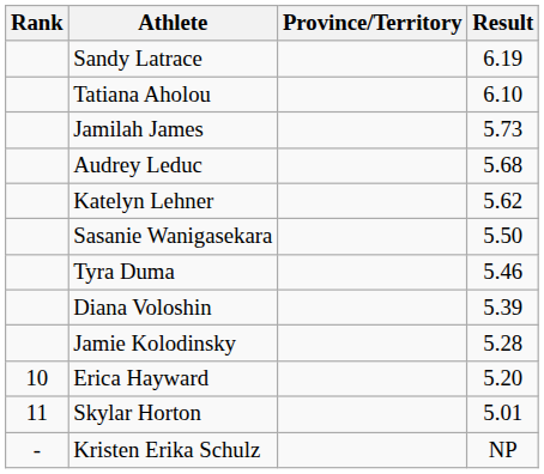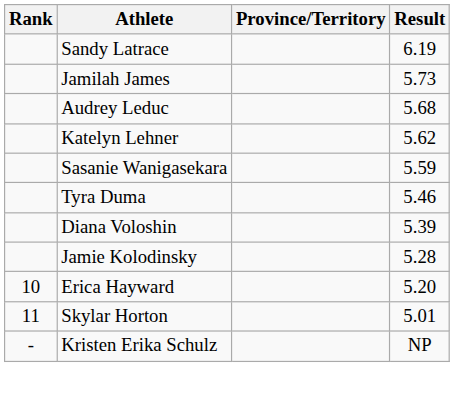 <table class="wikitable sortable" style="text-align:center">
 <tr>
 <th>Rank</th>
 <th>Athlete</th>
 <th>Province/Territory</th>
 <th>Result</th>
 </tr>
 <tr>
 <td></td>
 <td align=left>Sandy Latrace</td>
 <td align="left"></td>
 <td>6.19</td>
-</tr>
-<tr>
-<td></td>
-<td align=left>Tatiana Aholou</td>
-<td align="left"></td>
-<td>6.10</td>
 </tr>
 <tr>
 <td></td>
 <td align=left>Jamilah James</td>
 <td align="left"></td>
 <td>5.73</td>
 </tr>
 <tr>
 <td></td>
 <td align=left>Audrey Leduc</td>
 <td align="left"></td>
 <td>5.68</td>
 </tr>
 <tr>
 <td></td>
 <td align=left>Katelyn Lehner</td>
 <td align="left"></td>
 <td>5.62</td>
 </tr>
 <tr>
 <td></td>
 <td align=left>Sasanie Wanigasekara</td>
 <td align="left"></td>
-<td>5.50</td>
+<td>5.59</td>
 </tr>
 <tr>
 <td></td>
 <td align=left>Tyra Duma</td>
 <td align="left"></td>
 <td>5.46</td>
 </tr>
 <tr>
 <td></td>
 <td align=left>Diana Voloshin</td>
 <td align="left"></td>
 <td>5.39</td>
 </tr>
 <tr>
 <td></td>
 <td align=left>Jamie Kolodinsky</td>
 <td align="left"></td>
 <td>5.28</td>
 </tr>
 <tr>
 <td>10</td>
 <td align=left>Erica Hayward</td>
 <td align="left"></td>
 <td>5.20</td>
 </tr>
 <tr>
 <td>11</td>
 <td align=left>Skylar Horton</td>
 <td align="left"></td>
 <td>5.01</td>
 </tr>
 <tr>
 <td>-</td>
 <td align=left>Kristen Erika Schulz</td>
 <td align="left"></td>
 <td>NP</td>
 </tr>
 </table>
